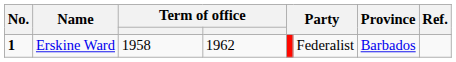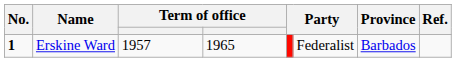 <table class="wikitable">
 <tr>
 <th rowspan="2">No.</th>
 <th rowspan="2">Name</th>
 <th colspan="2">Term of office</th>
 <th colspan="2" rowspan="2">Party</th>
 <th rowspan="2">Province</th>
 <th rowspan="2">Ref.</th>
 </tr>
 <tr>
 <th width="85"></th>
 <th width="85"></th>
 </tr>
 <tr>
 <td><strong>1</strong></td>
 <td><a href='#'>Erskine Ward</a></td>
-<td>1958</td>
-<td>1962</td>
+<td>1957</td>
+<td>1965</td>
 <td style="background:#FF0800;"></td>
 <td>Federalist</td>
 <td><a href='#'>Barbados</a></td>
 <td></td>
 </tr>
 </table>
